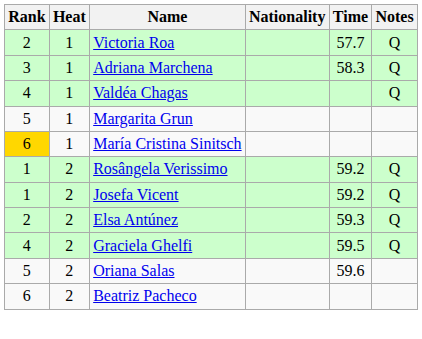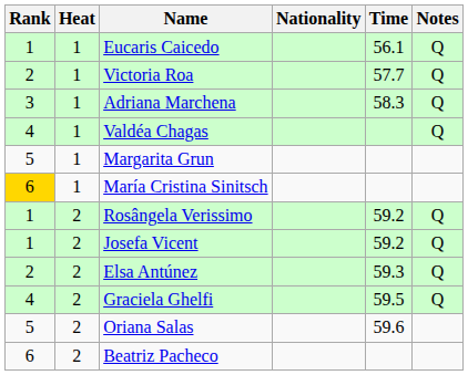 <table class="wikitable sortable" style="text-align:center">
 <tr>
 <th>Rank</th>
 <th>Heat</th>
 <th>Name</th>
 <th>Nationality</th>
 <th>Time</th>
 <th>Notes</th>
+</tr>
+<tr bgcolor=ccffcc>
+<td>1</td>
+<td>1</td>
+<td align=left><a href='#'>Eucaris Caicedo</a></td>
+<td align=left></td>
+<td>56.1</td>
+<td>Q</td>
 </tr>
 <tr bgcolor=ccffcc>
 <td>2</td>
 <td>1</td>
 <td align=left><a href='#'>Victoria Roa</a></td>
 <td align=left></td>
 <td>57.7</td>
 <td>Q</td>
 </tr>
 <tr bgcolor=ccffcc>
 <td>3</td>
 <td>1</td>
 <td align=left><a href='#'>Adriana Marchena</a></td>
 <td align=left></td>
 <td>58.3</td>
 <td>Q</td>
 </tr>
 <tr bgcolor=ccffcc>
 <td>4</td>
 <td>1</td>
 <td align=left><a href='#'>Valdéa Chagas</a></td>
 <td align=left></td>
 <td></td>
 <td>Q</td>
 </tr>
 <tr>
 <td>5</td>
 <td>1</td>
 <td align=left><a href='#'>Margarita Grun</a></td>
 <td align=left></td>
 <td></td>
 <td></td>
 </tr>
 <tr>
 <td style="background: gold;">6</td>
 <td>1</td>
 <td align=left><a href='#'>María Cristina Sinitsch</a></td>
 <td align=left></td>
 <td></td>
 <td></td>
 </tr>
 <tr bgcolor=ccffcc>
 <td>1</td>
 <td>2</td>
 <td align=left><a href='#'>Rosângela Verissimo</a></td>
 <td align=left></td>
 <td>59.2</td>
 <td>Q</td>
 </tr>
 <tr bgcolor=ccffcc>
 <td>1</td>
 <td>2</td>
 <td align=left><a href='#'>Josefa Vicent</a></td>
 <td align=left></td>
 <td>59.2</td>
 <td>Q</td>
 </tr>
 <tr bgcolor=ccffcc>
 <td>2</td>
 <td>2</td>
 <td align=left><a href='#'>Elsa Antúnez</a></td>
 <td align=left></td>
 <td>59.3</td>
 <td>Q</td>
 </tr>
 <tr bgcolor=ccffcc>
 <td>4</td>
 <td>2</td>
 <td align=left><a href='#'>Graciela Ghelfi</a></td>
 <td align=left></td>
 <td>59.5</td>
 <td>Q</td>
 </tr>
 <tr>
 <td>5</td>
 <td>2</td>
 <td align=left><a href='#'>Oriana Salas</a></td>
 <td align=left></td>
 <td>59.6</td>
 <td></td>
 </tr>
 <tr>
 <td>6</td>
 <td>2</td>
 <td align=left><a href='#'>Beatriz Pacheco</a></td>
 <td align=left></td>
 <td></td>
 <td></td>
 </tr>
 </table>
